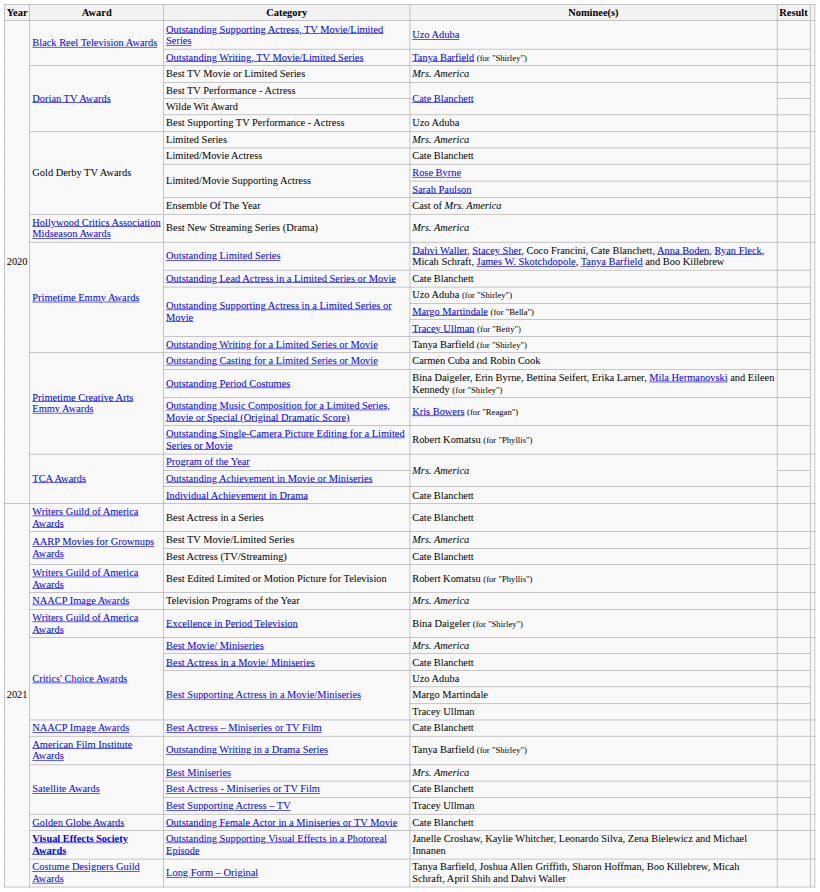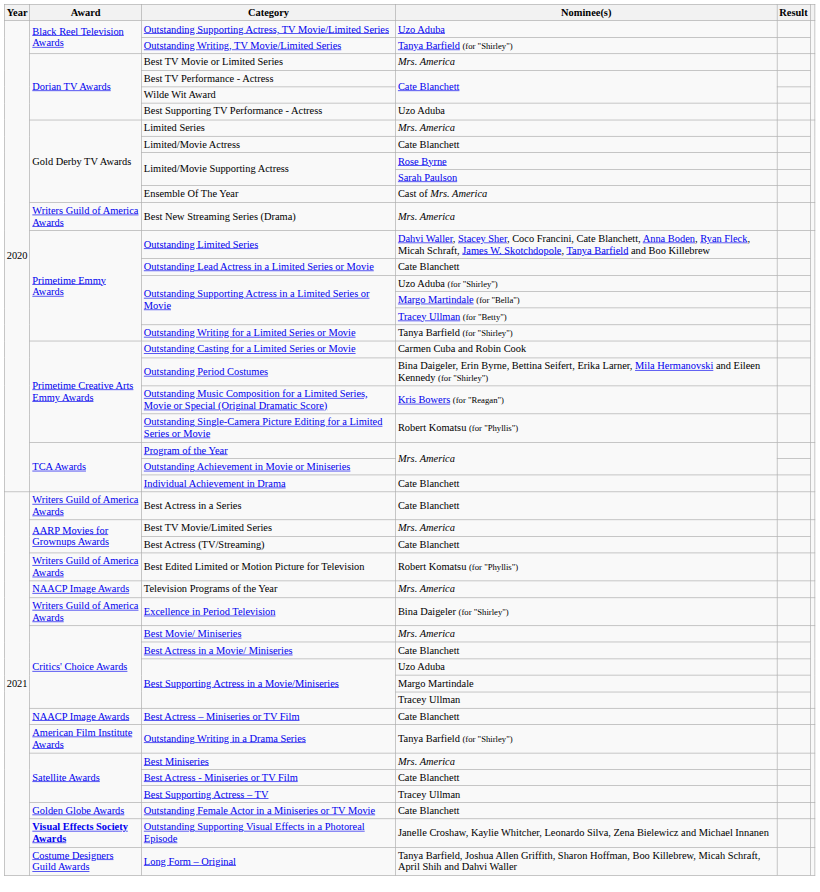 <table class="wikitable sortable">
 <tr>
 <th>Year</th>
 <th>Award</th>
 <th>Category</th>
 <th>Nominee(s)</th>
 <th>Result</th>
 <th></th>
 </tr>
 <tr>
 <td rowspan="25" style="text-align:center;">2020</td>
 <td rowspan="2"><a href='#'>Black Reel Television Awards</a></td>
 <td><a href='#'>Outstanding Supporting Actress, TV Movie/Limited Series</a></td>
 <td><a href='#'>Uzo Aduba</a></td>
 <td></td>
 <td align="center" rowspan="2"></td>
 </tr>
 <tr>
 <td><a href='#'>Outstanding Writing, TV Movie/Limited Series</a></td>
 <td><a href='#'>Tanya Barfield</a> <small>(for "Shirley")</small></td>
 <td></td>
 </tr>
 <tr>
 <td rowspan="4"><a href='#'>Dorian TV Awards</a></td>
 <td>Best TV Movie or Limited Series</td>
 <td><em>Mrs. America</em></td>
 <td></td>
 <td align="center" rowspan="4"></td>
 </tr>
 <tr>
 <td>Best TV Performance - Actress</td>
 <td rowspan="2"><a href='#'>Cate Blanchett</a></td>
 <td></td>
 </tr>
 <tr>
 <td>Wilde Wit Award</td>
 <td></td>
 </tr>
 <tr>
 <td>Best Supporting TV Performance - Actress</td>
 <td>Uzo Aduba</td>
 <td></td>
 </tr>
 <tr>
 <td rowspan="5">Gold Derby TV Awards</td>
 <td>Limited Series</td>
 <td><em>Mrs. America</em></td>
 <td></td>
 <td align="center" rowspan="5"></td>
 </tr>
 <tr>
 <td>Limited/Movie Actress</td>
 <td>Cate Blanchett</td>
 <td></td>
 </tr>
 <tr>
 <td rowspan="2">Limited/Movie Supporting Actress</td>
 <td><a href='#'>Rose Byrne</a></td>
 <td></td>
 </tr>
 <tr>
 <td><a href='#'>Sarah Paulson</a></td>
 <td></td>
 </tr>
 <tr>
 <td>Ensemble Of The Year</td>
 <td>Cast of <em>Mrs. America</em></td>
 <td></td>
 </tr>
 <tr>
-<td><a href='#'>Hollywood Critics Association Midseason Awards</a></td>
+<td><a href='#'>Writers Guild of America Awards</a></td>
 <td>Best New Streaming Series (Drama)</td>
 <td><em>Mrs. America</em></td>
 <td></td>
 <td align="center"></td>
 </tr>
 <tr>
 <td rowspan="6"><a href='#'>Primetime Emmy Awards</a></td>
 <td><a href='#'>Outstanding Limited Series</a></td>
 <td><a href='#'>Dahvi Waller</a>, <a href='#'>Stacey Sher</a>, Coco Francini, Cate Blanchett, <a href='#'>Anna Boden</a>, <a href='#'>Ryan Fleck</a>, Micah Schraft, <a href='#'>James W. Skotchdopole</a>, <a href='#'>Tanya Barfield</a> and Boo Killebrew</td>
 <td></td>
 <td align="center" rowspan="10"></td>
 </tr>
 <tr>
 <td><a href='#'>Outstanding Lead Actress in a Limited Series or Movie</a></td>
 <td>Cate Blanchett</td>
 <td></td>
 </tr>
 <tr>
 <td rowspan="3"><a href='#'>Outstanding Supporting Actress in a Limited Series or Movie</a></td>
 <td>Uzo Aduba <small>(for "Shirley")</small></td>
 <td></td>
 </tr>
 <tr>
 <td><a href='#'>Margo Martindale</a> <small>(for "Bella")</small></td>
 <td></td>
 </tr>
 <tr>
 <td><a href='#'>Tracey Ullman</a> <small>(for "Betty")</small></td>
 <td></td>
 </tr>
 <tr>
 <td><a href='#'>Outstanding Writing for a Limited Series or Movie</a></td>
 <td>Tanya Barfield <small>(for "Shirley")</small></td>
 <td></td>
 </tr>
 <tr>
 <td rowspan="4"><a href='#'>Primetime Creative Arts Emmy Awards</a></td>
 <td><a href='#'>Outstanding Casting for a Limited Series or Movie</a></td>
 <td>Carmen Cuba and Robin Cook</td>
 <td></td>
 </tr>
 <tr>
 <td><a href='#'>Outstanding Period Costumes</a></td>
 <td>Bina Daigeler, Erin Byrne, Bettina Seifert, Erika Larner, <a href='#'>Mila Hermanovski</a> and Eileen Kennedy <small>(for "Shirley")</small></td>
 <td></td>
 </tr>
 <tr>
 <td><a href='#'>Outstanding Music Composition for a Limited Series, Movie or Special (Original Dramatic Score)</a></td>
 <td><a href='#'>Kris Bowers</a> <small>(for "Reagan")</small></td>
 <td></td>
 </tr>
 <tr>
 <td><a href='#'>Outstanding Single-Camera Picture Editing for a Limited Series or Movie</a></td>
 <td>Robert Komatsu <small>(for "Phyllis")</small></td>
 <td></td>
 </tr>
 <tr>
 <td rowspan="3"><a href='#'>TCA Awards</a></td>
 <td><a href='#'>Program of the Year</a></td>
 <td rowspan="2"><em>Mrs. America</em></td>
 <td></td>
 <td align="center" rowspan="3"></td>
 </tr>
 <tr>
 <td><a href='#'>Outstanding Achievement in Movie or Miniseries</a></td>
 <td></td>
 </tr>
 <tr>
 <td><a href='#'>Individual Achievement in Drama</a></td>
 <td>Cate Blanchett</td>
 <td></td>
 </tr>
 <tr>
 <td rowspan="19" style="text-align:center;">2021</td>
 <td><a href='#'>Writers Guild of America Awards</a></td>
 <td>Best Actress in a Series</td>
 <td>Cate Blanchett</td>
 <td></td>
 <td align="center"></td>
 </tr>
 <tr>
 <td rowspan="2"><a href='#'>AARP Movies for Grownups Awards</a></td>
 <td>Best TV Movie/Limited Series</td>
 <td><em>Mrs. America</em></td>
 <td></td>
 <td rowspan="2" align="center"></td>
 </tr>
 <tr>
 <td>Best Actress (TV/Streaming)</td>
 <td>Cate Blanchett</td>
 <td></td>
 </tr>
 <tr>
 <td><a href='#'>Writers Guild of America Awards</a></td>
 <td>Best Edited Limited or Motion Picture for Television</td>
 <td>Robert Komatsu <small>(for "Phyllis")</small></td>
 <td></td>
 <td align="center"></td>
 </tr>
 <tr>
 <td><a href='#'>NAACP Image Awards</a></td>
 <td>Television Programs of the Year</td>
 <td><em>Mrs. America</em></td>
 <td></td>
 <td align="center"></td>
 </tr>
 <tr>
 <td><a href='#'>Writers Guild of America Awards</a></td>
 <td><a href='#'>Excellence in Period Television</a></td>
 <td>Bina Daigeler <small>(for "Shirley")</small></td>
 <td></td>
 <td align="center"></td>
 </tr>
 <tr>
 <td rowspan="5"><a href='#'>Critics' Choice Awards</a></td>
 <td><a href='#'>Best Movie/ Miniseries</a></td>
 <td><em>Mrs. America</em></td>
 <td></td>
 <td align="center" rowspan="5"></td>
 </tr>
 <tr>
 <td><a href='#'>Best Actress in a Movie/ Miniseries</a></td>
 <td>Cate Blanchett</td>
 <td></td>
 </tr>
 <tr>
 <td rowspan="3"><a href='#'>Best Supporting Actress in a Movie/Miniseries</a></td>
 <td>Uzo Aduba</td>
 <td></td>
 </tr>
 <tr>
 <td>Margo Martindale</td>
 <td></td>
 </tr>
 <tr>
 <td>Tracey Ullman</td>
 <td></td>
 </tr>
 <tr>
 <td><a href='#'>NAACP Image Awards</a></td>
 <td><a href='#'>Best Actress – Miniseries or TV Film</a></td>
 <td>Cate Blanchett</td>
 <td></td>
 <td align="center"></td>
 </tr>
 <tr>
 <td><a href='#'>American Film Institute Awards</a></td>
 <td><a href='#'>Outstanding Writing in a Drama Series</a></td>
 <td>Tanya Barfield <small>(for "Shirley")</small></td>
 <td></td>
 <td align="center"></td>
 </tr>
 <tr>
 <td rowspan="3"><a href='#'>Satellite Awards</a></td>
 <td><a href='#'>Best Miniseries</a></td>
 <td><em>Mrs. America</em></td>
 <td></td>
 <td align="center" rowspan="3"></td>
 </tr>
 <tr>
 <td><a href='#'>Best Actress - Miniseries or TV Film</a></td>
 <td>Cate Blanchett</td>
 <td></td>
 </tr>
 <tr>
 <td><a href='#'>Best Supporting Actress – TV</a></td>
 <td>Tracey Ullman</td>
 <td></td>
 </tr>
 <tr>
 <td><a href='#'>Golden Globe Awards</a></td>
 <td><a href='#'>Outstanding Female Actor in a Miniseries or TV Movie</a></td>
 <td>Cate Blanchett</td>
 <td></td>
 <td align="center"></td>
 </tr>
 <tr>
 <td><strong><a href='#'>Visual Effects Society Awards</a></strong></td>
 <td><a href='#'>Outstanding Supporting Visual Effects in a Photoreal Episode</a></td>
 <td>Janelle Croshaw, Kaylie Whitcher, Leonardo Silva, Zena Bielewicz and Michael Innanen </td>
 <td></td>
 <td align="center"></td>
 </tr>
 <tr>
 <td><a href='#'>Costume Designers Guild Awards</a></td>
 <td><a href='#'>Long Form – Original</a></td>
 <td>Tanya Barfield, Joshua Allen Griffith, Sharon Hoffman, Boo Killebrew, Micah Schraft, April Shih and Dahvi Waller</td>
 <td></td>
 <td align="center"></td>
 </tr>
 </table>
